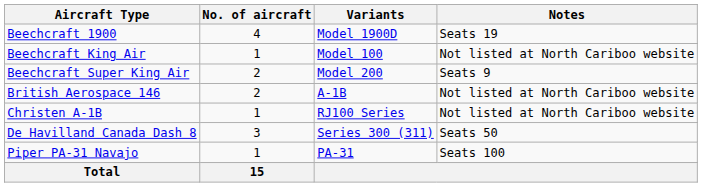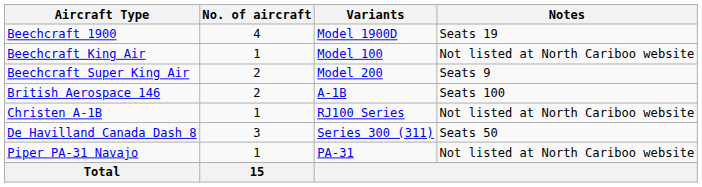 <table class="wikitable" style="border-collapse:collapse;text-align:left">
 <tr>
 <th>Aircraft Type</th>
 <th>No. of aircraft</th>
 <th>Variants</th>
 <th>Notes</th>
 </tr>
 <tr>
 <td><a href='#'>Beechcraft 1900</a></td>
 <td align=center>4</td>
 <td><a href='#'>Model 1900D</a></td>
 <td>Seats 19</td>
 </tr>
 <tr>
 <td><a href='#'>Beechcraft King Air</a></td>
 <td align=center>1</td>
 <td><a href='#'>Model 100</a></td>
 <td>Not listed at North Cariboo website</td>
 </tr>
 <tr>
 <td><a href='#'>Beechcraft Super King Air</a></td>
 <td align=center>2</td>
 <td><a href='#'>Model 200</a></td>
 <td>Seats 9</td>
 </tr>
 <tr>
 <td><a href='#'>British Aerospace 146</a></td>
 <td align=center>2</td>
 <td><a href='#'>A-1B</a></td>
-<td>Not listed at North Cariboo website</td>
+<td>Seats 100</td>
 </tr>
 <tr>
 <td><a href='#'>Christen A-1B</a></td>
 <td align=center>1</td>
 <td><a href='#'>RJ100 Series</a></td>
 <td>Not listed at North Cariboo website</td>
 </tr>
 <tr>
 <td><a href='#'>De Havilland Canada Dash 8</a></td>
 <td align=center>3</td>
 <td><a href='#'>Series 300 (311)</a></td>
 <td>Seats 50</td>
 </tr>
 <tr>
 <td><a href='#'>Piper PA-31 Navajo</a></td>
 <td align=center>1</td>
 <td><a href='#'>PA-31</a></td>
-<td>Seats 100</td>
+<td>Not listed at North Cariboo website</td>
 </tr>
 <tr>
 <th>Total</th>
 <th>15</th>
 <th colspan="3"></th>
 </tr>
 </table>
